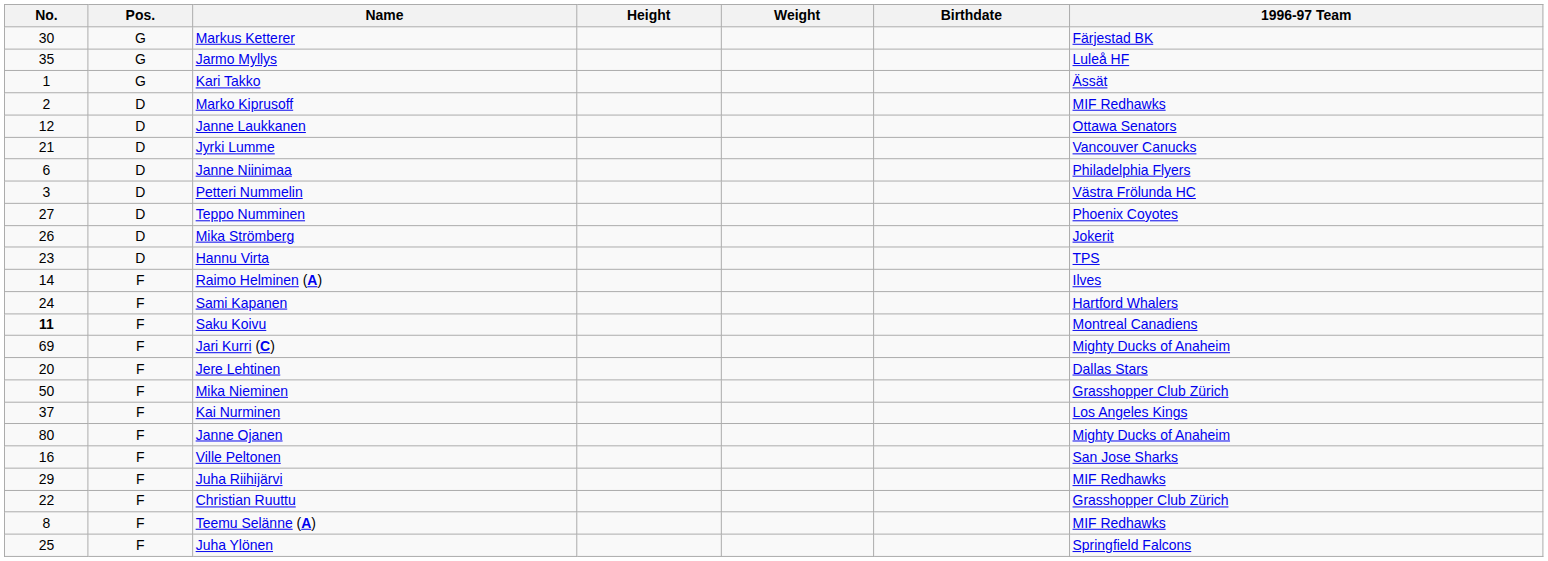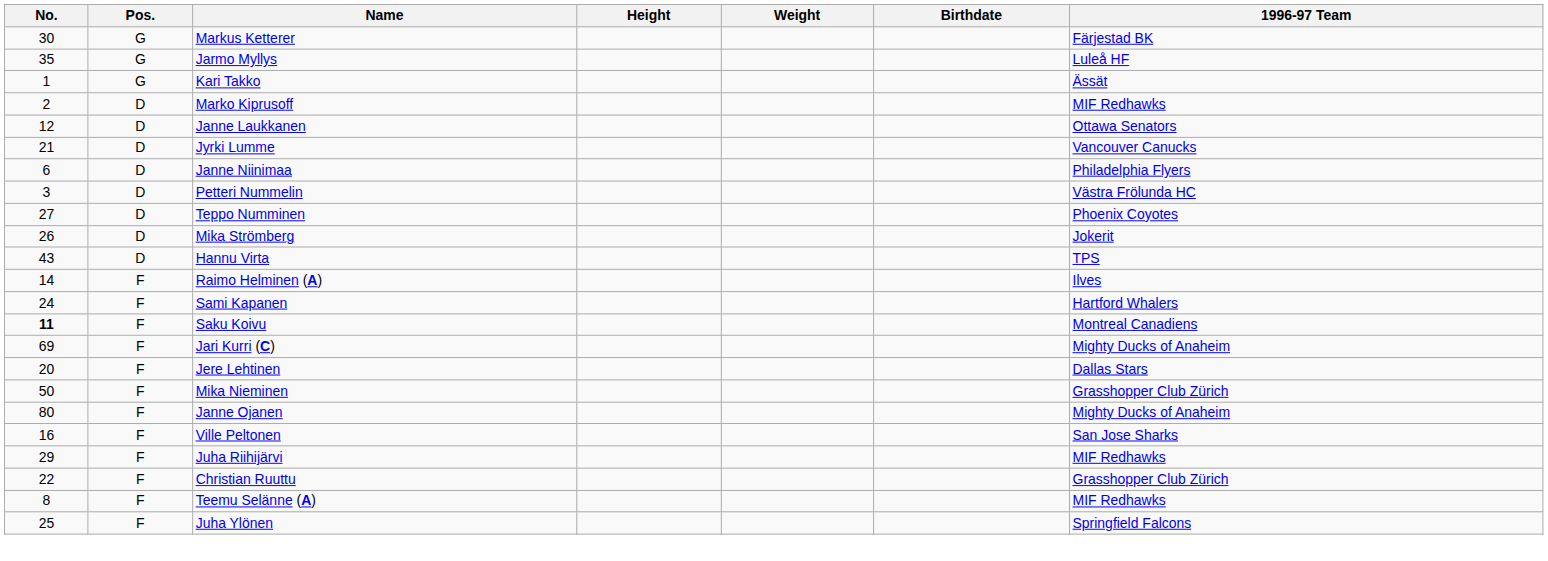 <table class="wikitable sortable" width="80%" style="font-size: 90%; text-align: center;">
 <tr>
 <th>No.</th>
 <th>Pos.</th>
 <th>Name</th>
 <th>Height</th>
 <th>Weight</th>
 <th>Birthdate</th>
 <th>1996-97 Team</th>
 </tr>
 <tr>
 <td>30</td>
 <td>G</td>
 <td style="text-align:left;"><a href='#'>Markus Ketterer</a></td>
 <td></td>
 <td></td>
 <td style="text-align:right;"></td>
 <td style="text-align:left;"> <a href='#'>Färjestad BK</a></td>
 </tr>
 <tr>
 <td>35</td>
 <td>G</td>
 <td style="text-align:left;"><a href='#'>Jarmo Myllys</a></td>
 <td></td>
 <td></td>
 <td style="text-align:right;"></td>
 <td style="text-align:left;"> <a href='#'>Luleå HF</a></td>
 </tr>
 <tr>
 <td>1</td>
 <td>G</td>
 <td style="text-align:left;"><a href='#'>Kari Takko</a></td>
 <td></td>
 <td></td>
 <td style="text-align:right;"></td>
 <td style="text-align:left;"> <a href='#'>Ässät</a></td>
 </tr>
 <tr>
 <td>2</td>
 <td>D</td>
 <td style="text-align:left;"><a href='#'>Marko Kiprusoff</a></td>
 <td></td>
 <td></td>
 <td style="text-align:right;"></td>
 <td style="text-align:left;"> <a href='#'>MIF Redhawks</a></td>
 </tr>
 <tr>
 <td>12</td>
 <td>D</td>
 <td style="text-align:left;"><a href='#'>Janne Laukkanen</a></td>
 <td></td>
 <td></td>
 <td style="text-align:right;"></td>
 <td style="text-align:left;"> <a href='#'>Ottawa Senators</a></td>
 </tr>
 <tr>
 <td>21</td>
 <td>D</td>
 <td style="text-align:left;"><a href='#'>Jyrki Lumme</a></td>
 <td></td>
 <td></td>
 <td style="text-align:right;"></td>
 <td style="text-align:left;"> <a href='#'>Vancouver Canucks</a></td>
 </tr>
 <tr>
 <td>6</td>
 <td>D</td>
 <td style="text-align:left;"><a href='#'>Janne Niinimaa</a></td>
 <td></td>
 <td></td>
 <td style="text-align:right;"></td>
 <td style="text-align:left;"> <a href='#'>Philadelphia Flyers</a></td>
 </tr>
 <tr>
 <td>3</td>
 <td>D</td>
 <td style="text-align:left;"><a href='#'>Petteri Nummelin</a></td>
 <td></td>
 <td></td>
 <td style="text-align:right;"></td>
 <td style="text-align:left;"> <a href='#'>Västra Frölunda HC</a></td>
 </tr>
 <tr>
 <td>27</td>
 <td>D</td>
 <td style="text-align:left;"><a href='#'>Teppo Numminen</a></td>
 <td></td>
 <td></td>
 <td style="text-align:right;"></td>
 <td style="text-align:left;"> <a href='#'>Phoenix Coyotes</a></td>
 </tr>
 <tr>
 <td>26</td>
 <td>D</td>
 <td style="text-align:left;"><a href='#'>Mika Strömberg</a></td>
 <td></td>
 <td></td>
 <td style="text-align:right;"></td>
 <td style="text-align:left;"> <a href='#'>Jokerit</a></td>
 </tr>
 <tr>
-<td>23</td>
+<td>43</td>
 <td>D</td>
 <td style="text-align:left;"><a href='#'>Hannu Virta</a></td>
 <td></td>
 <td></td>
 <td style="text-align:right;"></td>
 <td style="text-align:left;"> <a href='#'>TPS</a></td>
 </tr>
 <tr>
 <td>14</td>
 <td>F</td>
 <td style="text-align:left;"><a href='#'>Raimo Helminen</a> (<strong><a href='#'>A</a></strong>)</td>
 <td></td>
 <td></td>
 <td style="text-align:right;"></td>
 <td style="text-align:left;"> <a href='#'>Ilves</a></td>
 </tr>
 <tr>
 <td>24</td>
 <td>F</td>
 <td style="text-align:left;"><a href='#'>Sami Kapanen</a></td>
 <td></td>
 <td></td>
 <td style="text-align:right;"></td>
 <td style="text-align:left;"> <a href='#'>Hartford Whalers</a></td>
 </tr>
 <tr>
 <td><strong>11</strong></td>
 <td>F</td>
 <td style="text-align:left;"><a href='#'>Saku Koivu</a></td>
 <td></td>
 <td></td>
 <td style="text-align:right;"></td>
 <td style="text-align:left;"> <a href='#'>Montreal Canadiens</a></td>
 </tr>
 <tr>
 <td>69</td>
 <td>F</td>
 <td style="text-align:left;"><a href='#'>Jari Kurri</a> (<strong><a href='#'>C</a></strong>)</td>
 <td></td>
 <td></td>
 <td style="text-align:right;"></td>
 <td style="text-align:left;"> <a href='#'>Mighty Ducks of Anaheim</a></td>
 </tr>
 <tr>
 <td>20</td>
 <td>F</td>
 <td style="text-align:left;"><a href='#'>Jere Lehtinen</a></td>
 <td></td>
 <td></td>
 <td style="text-align:right;"></td>
 <td style="text-align:left;"> <a href='#'>Dallas Stars</a></td>
 </tr>
 <tr>
 <td>50</td>
 <td>F</td>
 <td style="text-align:left;"><a href='#'>Mika Nieminen</a></td>
 <td></td>
 <td></td>
 <td style="text-align:right;"></td>
 <td style="text-align:left;"> <a href='#'>Grasshopper Club Zürich</a></td>
 </tr>
 <tr>
-<td>37</td>
-<td>F</td>
-<td style="text-align:left;"><a href='#'>Kai Nurminen</a></td>
-<td></td>
-<td></td>
-<td style="text-align:right;"></td>
-<td style="text-align:left;"> <a href='#'>Los Angeles Kings</a></td>
-</tr>
-<tr>
 <td>80</td>
 <td>F</td>
 <td style="text-align:left;"><a href='#'>Janne Ojanen</a></td>
 <td></td>
 <td></td>
 <td style="text-align:right;"></td>
 <td style="text-align:left;"> <a href='#'>Mighty Ducks of Anaheim</a></td>
 </tr>
 <tr>
 <td>16</td>
 <td>F</td>
 <td style="text-align:left;"><a href='#'>Ville Peltonen</a></td>
 <td></td>
 <td></td>
 <td style="text-align:right;"></td>
 <td style="text-align:left;"> <a href='#'>San Jose Sharks</a></td>
 </tr>
 <tr>
 <td>29</td>
 <td>F</td>
 <td style="text-align:left;"><a href='#'>Juha Riihijärvi</a></td>
 <td></td>
 <td></td>
 <td style="text-align:right;"></td>
 <td style="text-align:left;"> <a href='#'>MIF Redhawks</a></td>
 </tr>
 <tr>
 <td>22</td>
 <td>F</td>
 <td style="text-align:left;"><a href='#'>Christian Ruuttu</a></td>
 <td></td>
 <td></td>
 <td style="text-align:right;"></td>
 <td style="text-align:left;"> <a href='#'>Grasshopper Club Zürich</a></td>
 </tr>
 <tr>
 <td>8</td>
 <td>F</td>
 <td style="text-align:left;"><a href='#'>Teemu Selänne</a> (<strong><a href='#'>A</a></strong>)</td>
 <td></td>
 <td></td>
 <td style="text-align:right;"></td>
 <td style="text-align:left;"> <a href='#'>MIF Redhawks</a></td>
 </tr>
 <tr>
 <td>25</td>
 <td>F</td>
 <td style="text-align:left;"><a href='#'>Juha Ylönen</a></td>
 <td></td>
 <td></td>
 <td style="text-align:right;"></td>
 <td style="text-align:left;"> <a href='#'>Springfield Falcons</a></td>
 </tr>
 </table>
